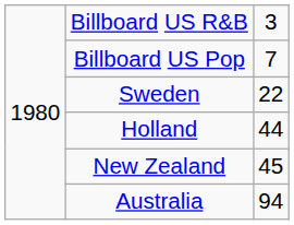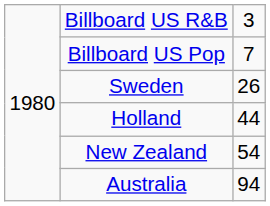 <table class="wikitable" style="text-align:center;">
 <tr>
 <td rowspan=6>1980</td>
 <td><a href='#'>Billboard</a> <a href='#'>US R&B</a></td>
 <td>3</td>
 </tr>
 <tr>
 <td><a href='#'>Billboard</a> <a href='#'>US Pop</a></td>
 <td>7</td>
 </tr>
 <tr>
 <td><a href='#'>Sweden</a></td>
-<td>22</td>
+<td>26</td>
 </tr>
 <tr>
 <td><a href='#'>Holland</a></td>
 <td>44</td>
 </tr>
 <tr>
 <td><a href='#'>New Zealand</a></td>
-<td>45</td>
+<td>54</td>
 </tr>
 <tr>
 <td><a href='#'>Australia</a></td>
 <td>94</td>
 </tr>
 </table>
